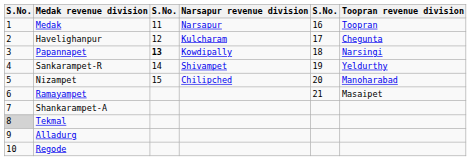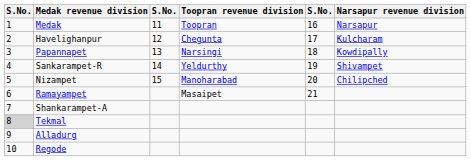 <table class="wikitable">
 <tr>
 <th>S.No.</th>
 <th>Medak revenue division</th>
 <th>S.No.</th>
+<th>Toopran revenue division</th>
+<th>S.No.</th>
 <th>Narsapur revenue division</th>
-<th>S.No.</th>
-<th>Toopran revenue division</th>
 </tr>
 <tr>
 <td>1</td>
 <td><a href='#'>Medak</a></td>
 <td>11</td>
+<td><a href='#'>Toopran</a></td>
+<td>16</td>
 <td><a href='#'>Narsapur</a></td>
-<td>16</td>
-<td><a href='#'>Toopran</a></td>
 </tr>
 <tr>
 <td>2</td>
 <td>Havelighanpur</td>
 <td>12</td>
+<td><a href='#'>Chegunta</a></td>
+<td>17</td>
 <td><a href='#'>Kulcharam</a></td>
-<td>17</td>
-<td><a href='#'>Chegunta</a></td>
 </tr>
 <tr>
 <td>3</td>
 <td><a href='#'>Papannapet</a></td>
-<td><strong>13</strong></td>
+<td>13</td>
+<td><a href='#'>Narsingi</a></td>
+<td>18</td>
 <td><a href='#'>Kowdipally</a></td>
-<td>18</td>
-<td><a href='#'>Narsingi</a></td>
 </tr>
 <tr>
 <td>4</td>
 <td>Sankarampet-R</td>
 <td>14</td>
+<td><a href='#'>Yeldurthy</a></td>
+<td>19</td>
 <td><a href='#'>Shivampet</a></td>
-<td>19</td>
-<td><a href='#'>Yeldurthy</a></td>
 </tr>
 <tr>
 <td>5</td>
 <td>Nizampet</td>
 <td>15</td>
+<td><a href='#'>Manoharabad</a></td>
+<td>20</td>
 <td><a href='#'>Chilipched</a></td>
-<td>20</td>
-<td><a href='#'>Manoharabad</a></td>
 </tr>
 <tr>
 <td>6</td>
 <td><a href='#'>Ramayampet</a></td>
 <td></td>
+<td>Masaipet</td>
+<td>21</td>
 <td></td>
-<td>21</td>
-<td>Masaipet</td>
 </tr>
 <tr>
 <td>7</td>
 <td>Shankarampet-A</td>
 <td></td>
 <td></td>
 <td></td>
 <td></td>
 </tr>
 <tr>
 <td style="background: lightgrey;">8</td>
 <td><a href='#'>Tekmal</a></td>
 <td></td>
 <td></td>
 <td></td>
 <td></td>
 </tr>
 <tr>
 <td>9</td>
 <td><a href='#'>Alladurg</a></td>
 <td></td>
 <td></td>
 <td></td>
 <td></td>
 </tr>
 <tr>
 <td>10</td>
 <td><a href='#'>Regode</a></td>
 <td></td>
 <td></td>
 <td></td>
 <td></td>
 </tr>
 </table>
